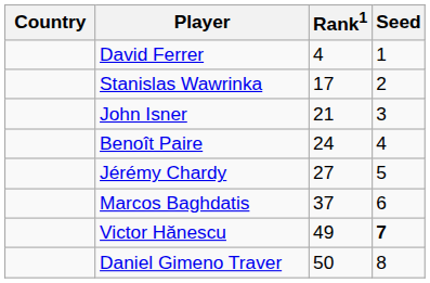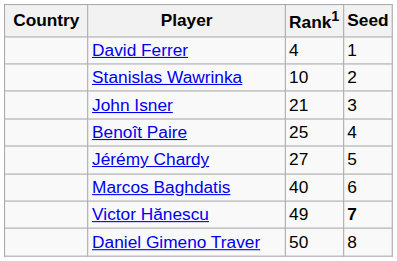 <table class="wikitable" border="1">
 <tr>
 <th width="70">Country</th>
 <th width="175">Player</th>
 <th>Rank<sup>1</sup></th>
 <th>Seed</th>
 </tr>
 <tr>
 <td></td>
 <td><a href='#'>David Ferrer</a></td>
 <td>4</td>
 <td>1</td>
 </tr>
 <tr>
 <td></td>
 <td><a href='#'>Stanislas Wawrinka</a></td>
-<td>17</td>
+<td>10</td>
 <td>2</td>
 </tr>
 <tr>
 <td></td>
 <td><a href='#'>John Isner</a></td>
 <td>21</td>
 <td>3</td>
 </tr>
 <tr>
 <td></td>
 <td><a href='#'>Benoît Paire</a></td>
-<td>24</td>
+<td>25</td>
 <td>4</td>
 </tr>
 <tr>
 <td></td>
 <td><a href='#'>Jérémy Chardy</a></td>
 <td>27</td>
 <td>5</td>
 </tr>
 <tr>
 <td></td>
 <td><a href='#'>Marcos Baghdatis</a></td>
-<td>37</td>
+<td>40</td>
 <td>6</td>
 </tr>
 <tr>
 <td></td>
 <td><a href='#'>Victor Hănescu</a></td>
 <td>49</td>
 <td><strong>7</strong></td>
 </tr>
 <tr>
 <td></td>
 <td><a href='#'>Daniel Gimeno Traver</a></td>
 <td>50</td>
 <td>8</td>
 </tr>
 </table>
